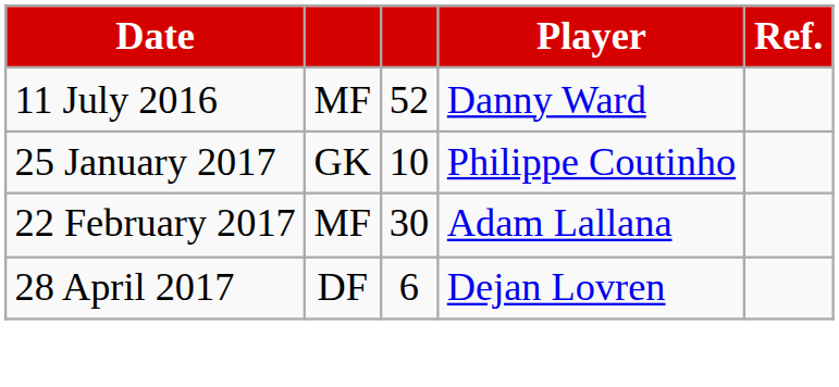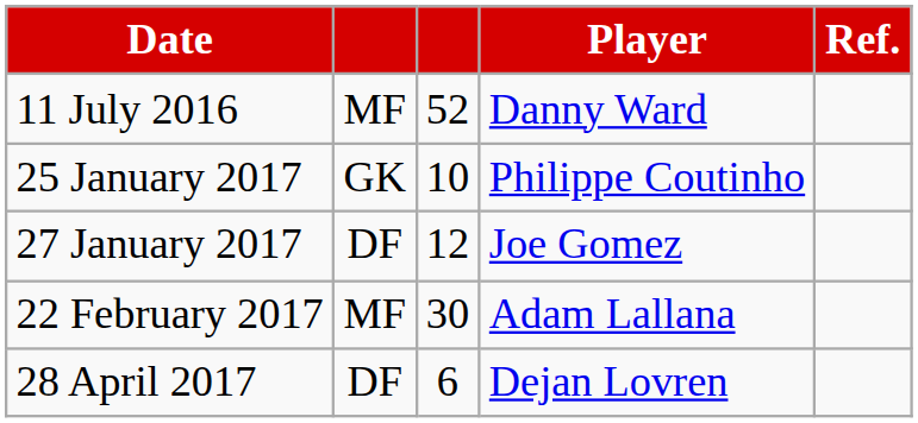 <table class="wikitable plainrowheaders sortable">
 <tr>
 <th style="background:#d50000; color:white;">Date</th>
 <th style="background:#d50000; color:white;"></th>
 <th style="background:#d50000; color:white;"></th>
 <th style="background:#d50000; color:white;" scope="col">Player</th>
 <th style="background:#d50000; color:white;">Ref.</th>
 </tr>
 <tr>
 <td>11 July 2016</td>
 <td style="text-align:center;">MF</td>
 <td style="text-align:center;">52</td>
 <td> <a href='#'>Danny Ward</a></td>
 <td></td>
 </tr>
 <tr>
 <td>25 January 2017</td>
 <td style="text-align:center;">GK</td>
 <td style="text-align:center;">10</td>
 <td> <a href='#'>Philippe Coutinho</a></td>
 <td></td>
 </tr>
 <tr>
+<td>27 January 2017</td>
+<td style="text-align:center;">DF</td>
+<td style="text-align:center;">12</td>
+<td> <a href='#'>Joe Gomez</a></td>
+<td></td>
+</tr>
+<tr>
 <td>22 February 2017</td>
 <td style="text-align:center;">MF</td>
 <td style="text-align:center;">30</td>
 <td> <a href='#'>Adam Lallana</a></td>
 <td></td>
 </tr>
 <tr>
 <td>28 April 2017</td>
 <td style="text-align:center;">DF</td>
 <td style="text-align:center;">6</td>
 <td> <a href='#'>Dejan Lovren</a></td>
 <td></td>
 </tr>
 </table>
